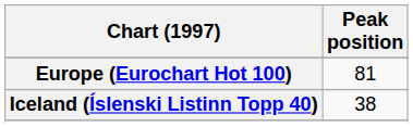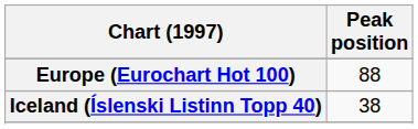 <table class="wikitable sortable plainrowheaders" style="text-align:center">
 <tr>
 <th>Chart (1997)</th>
 <th>Peak<br>position</th>
 </tr>
 <tr>
 </tr>
 <tr>
 </tr>
 <tr>
 </tr>
 <tr>
 <th scope="row">Europe (<a href='#'>Eurochart Hot 100</a>)</th>
-<td>81</td>
+<td>88</td>
 </tr>
 <tr>
 </tr>
 <tr>
 <th scope="row">Iceland (<a href='#'>Íslenski Listinn Topp 40</a>)</th>
 <td>38</td>
 </tr>
 <tr>
 </tr>
 <tr>
 </tr>
 <tr>
 </tr>
 <tr>
 </tr>
 <tr>
 </tr>
 <tr>
 </tr>
 <tr>
 </tr>
 <tr>
 </tr>
 <tr>
 </tr>
 <tr>
 </tr>
 </table>
